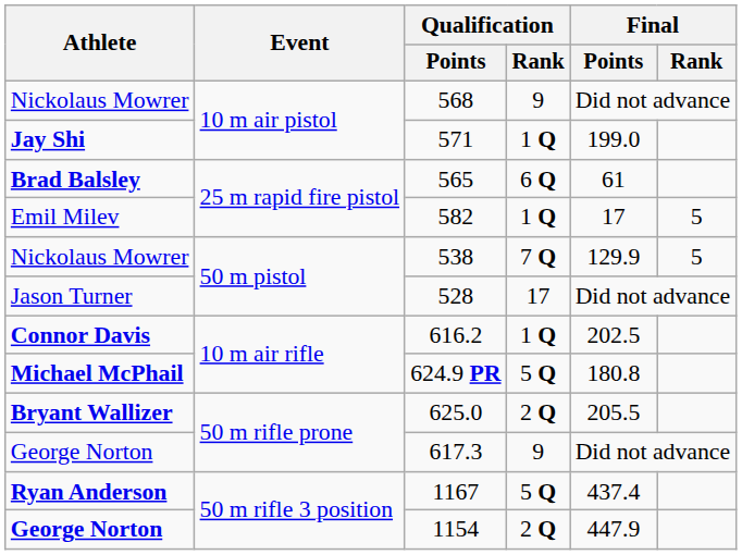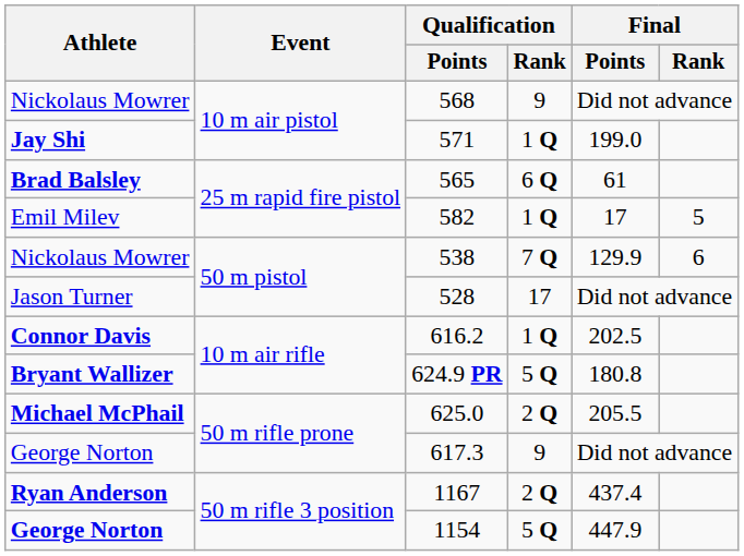 <table class="wikitable" style="font-size:90%;">
 <tr>
 <th rowspan=2>Athlete</th>
 <th rowspan=2>Event</th>
 <th colspan=2>Qualification</th>
 <th colspan=2>Final</th>
 </tr>
 <tr style="font-size:95%">
 <th>Points</th>
 <th>Rank</th>
 <th>Points</th>
 <th>Rank</th>
 </tr>
 <tr align=center>
 <td align=left><a href='#'>Nickolaus Mowrer</a></td>
 <td align=left rowspan=2><a href='#'>10 m air pistol</a></td>
 <td>568</td>
 <td>9</td>
 <td colspan=2>Did not advance</td>
 </tr>
 <tr align=center>
 <td align=left><strong><a href='#'>Jay Shi</a></strong></td>
 <td>571</td>
 <td>1 <strong>Q</strong></td>
 <td>199.0</td>
 <td></td>
 </tr>
 <tr align=center>
 <td align=left><strong><a href='#'>Brad Balsley</a></strong></td>
 <td align=left rowspan=2><a href='#'>25 m rapid fire pistol</a></td>
 <td>565</td>
 <td>6 <strong>Q</strong></td>
 <td>61</td>
 <td></td>
 </tr>
 <tr align=center>
 <td align=left><a href='#'>Emil Milev</a></td>
 <td>582</td>
 <td>1 <strong>Q</strong></td>
 <td>17</td>
 <td>5</td>
 </tr>
 <tr align=center>
 <td align=left><a href='#'>Nickolaus Mowrer</a></td>
 <td align=left rowspan=2><a href='#'>50 m pistol</a></td>
 <td>538</td>
 <td>7 <strong>Q</strong></td>
 <td>129.9</td>
-<td>5</td>
+<td>6</td>
 </tr>
 <tr align=center>
 <td align=left><a href='#'>Jason Turner</a></td>
 <td>528</td>
 <td>17</td>
 <td colspan=2>Did not advance</td>
 </tr>
 <tr align=center>
 <td align=left><strong><a href='#'>Connor Davis</a></strong></td>
 <td align=left rowspan=2><a href='#'>10 m air rifle</a></td>
 <td>616.2</td>
 <td>1 <strong>Q</strong></td>
 <td>202.5</td>
 <td></td>
 </tr>
 <tr align=center>
-<td align=left><strong><a href='#'>Michael McPhail</a></strong></td>
+<td align=left><strong><a href='#'>Bryant Wallizer</a></strong></td>
 <td>624.9 <strong><a href='#'>PR</a></strong></td>
 <td>5 <strong>Q</strong></td>
 <td>180.8</td>
 <td></td>
 </tr>
 <tr align=center>
-<td align=left><strong><a href='#'>Bryant Wallizer</a></strong></td>
+<td align=left><strong><a href='#'>Michael McPhail</a></strong></td>
 <td align=left rowspan=2><a href='#'>50 m rifle prone</a></td>
 <td>625.0</td>
 <td>2 <strong>Q</strong></td>
 <td>205.5</td>
 <td></td>
 </tr>
 <tr align=center>
 <td align=left><a href='#'>George Norton</a></td>
 <td>617.3</td>
 <td>9</td>
 <td colspan=2>Did not advance</td>
 </tr>
 <tr align=center>
 <td align=left><strong><a href='#'>Ryan Anderson</a></strong></td>
 <td align=left rowspan=2><a href='#'>50 m rifle 3 position</a></td>
 <td>1167</td>
-<td>5 <strong>Q</strong></td>
+<td>2 <strong>Q</strong></td>
 <td>437.4</td>
 <td></td>
 </tr>
 <tr align=center>
 <td align=left><strong><a href='#'>George Norton</a></strong></td>
 <td>1154</td>
-<td>2 <strong>Q</strong></td>
+<td>5 <strong>Q</strong></td>
 <td>447.9</td>
 <td></td>
 </tr>
 </table>
